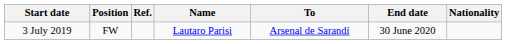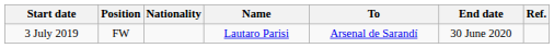 <table class="wikitable" style="text-align:center; font-size:90%; ">
 <tr>
 <th style="background:#; color:#; width:110px;">Start date</th>
 <th style="background:#; color:#; width:50px;">Position</th>
-<th style="background:#; color:#; width:25px;">Ref.</th>
+<th style="background:#; color:#; width:50px;">Nationality</th>
 <th style="background:#; color:#; width:125px;">Name</th>
 <th style="background:#; color:#; width:155px;">To</th>
 <th style="background:#; color:#; width:100px;">End date</th>
-<th style="background:#; color:#; width:50px;">Nationality</th>
+<th style="background:#; color:#; width:25px;">Ref.</th>
 </tr>
 <tr>
 <td>3 July 2019</td>
 <td>FW</td>
 <td></td>
 <td><a href='#'>Lautaro Parisi</a></td>
 <td> <a href='#'>Arsenal de Sarandí</a></td>
 <td>30 June 2020</td>
 <td></td>
 </tr>
 </table>
